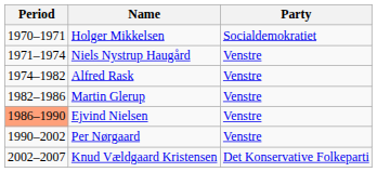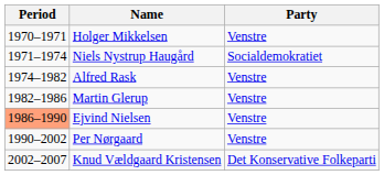 <table class="wikitable">
 <tr>
 <th>Period</th>
 <th>Name</th>
 <th>Party</th>
 </tr>
 <tr>
 <td>1970–1971</td>
 <td><a href='#'>Holger Mikkelsen</a></td>
-<td><a href='#'>Socialdemokratiet</a></td>
+<td><a href='#'>Venstre</a></td>
 </tr>
 <tr>
 <td>1971–1974</td>
 <td><a href='#'>Niels Nystrup Haugård</a></td>
-<td><a href='#'>Venstre</a></td>
+<td><a href='#'>Socialdemokratiet</a></td>
 </tr>
 <tr>
 <td>1974–1982</td>
 <td><a href='#'>Alfred Rask</a></td>
 <td><a href='#'>Venstre</a></td>
 </tr>
 <tr>
 <td>1982–1986</td>
 <td><a href='#'>Martin Glerup</a></td>
 <td><a href='#'>Venstre</a></td>
 </tr>
 <tr>
 <td style="background: lightsalmon;">1986–1990</td>
 <td><a href='#'>Ejvind Nielsen</a></td>
 <td><a href='#'>Venstre</a></td>
 </tr>
 <tr>
 <td>1990–2002</td>
 <td><a href='#'>Per Nørgaard</a></td>
 <td><a href='#'>Venstre</a></td>
 </tr>
 <tr>
 <td>2002–2007</td>
 <td><a href='#'>Knud Vældgaard Kristensen</a></td>
 <td><a href='#'>Det Konservative Folkeparti</a></td>
 </tr>
 </table>
